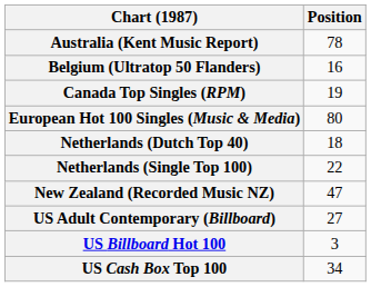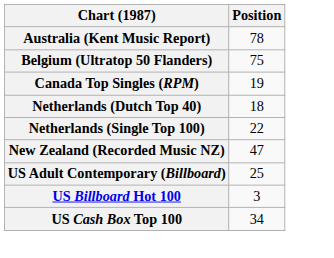 <table class="wikitable plainrowheaders sortable" style="text-align:center">
 <tr>
 <th>Chart (1987)</th>
 <th>Position</th>
 </tr>
 <tr>
 <th scope="row">Australia (Kent Music Report)</th>
 <td>78</td>
 </tr>
 <tr>
 <th scope="row">Belgium (Ultratop 50 Flanders)</th>
-<td>16</td>
+<td>75</td>
 </tr>
 <tr>
 <th scope="row">Canada Top Singles (<em>RPM</em>)</th>
 <td>19</td>
-</tr>
-<tr>
-<th scope="row">European Hot 100 Singles (<em>Music & Media</em>)</th>
-<td>80</td>
 </tr>
 <tr>
 <th scope="row">Netherlands (Dutch Top 40)</th>
 <td>18</td>
 </tr>
 <tr>
 <th scope="row">Netherlands (Single Top 100)</th>
 <td>22</td>
 </tr>
 <tr>
 <th scope="row">New Zealand (Recorded Music NZ)</th>
 <td>47</td>
 </tr>
 <tr>
 <th scope="row">US Adult Contemporary (<em>Billboard</em>)</th>
-<td>27</td>
+<td>25</td>
 </tr>
 <tr>
 <th scope="row"><a href='#'>US <em>Billboard</em> Hot 100</a></th>
 <td>3</td>
 </tr>
 <tr>
 <th scope="row">US <em>Cash Box</em> Top 100</th>
 <td>34</td>
 </tr>
 </table>
